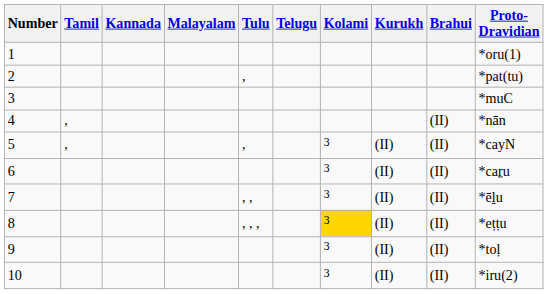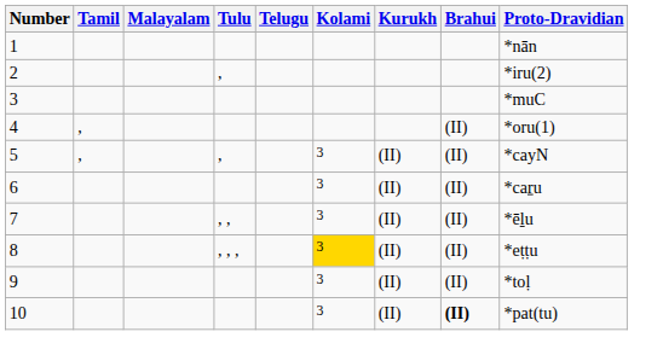 <table class="wikitable">
 <tr>
 <th>Number</th>
 <th><a href='#'>Tamil</a></th>
-<th><a href='#'>Kannada</a></th>
 <th><a href='#'>Malayalam</a></th>
 <th><a href='#'>Tulu</a></th>
 <th><a href='#'>Telugu</a></th>
 <th><a href='#'>Kolami</a></th>
 <th><a href='#'>Kurukh</a></th>
 <th><a href='#'>Brahui</a></th>
 <th><a href='#'>Proto-Dravidian</a></th>
 </tr>
 <tr>
 <td>1</td>
 <td></td>
 <td></td>
 <td></td>
 <td></td>
 <td></td>
 <td></td>
 <td></td>
-<td></td>
-<td>*oru(1)</td>
+<td>*nān</td>
 </tr>
 <tr>
 <td>2</td>
-<td></td>
 <td></td>
 <td></td>
 <td>, </td>
 <td></td>
 <td></td>
 <td></td>
 <td></td>
-<td>*pat(tu)</td>
+<td>*iru(2)</td>
 </tr>
 <tr>
 <td>3</td>
-<td></td>
 <td></td>
 <td></td>
 <td></td>
 <td></td>
 <td></td>
 <td></td>
 <td></td>
 <td>*muC</td>
 </tr>
 <tr>
 <td>4</td>
 <td>, </td>
 <td></td>
 <td></td>
 <td></td>
 <td></td>
 <td></td>
-<td></td>
 <td> (II)</td>
-<td>*nān</td>
+<td>*oru(1)</td>
 </tr>
 <tr>
 <td>5</td>
 <td>, </td>
-<td></td>
 <td></td>
 <td>, </td>
 <td></td>
 <td> <sup>3</sup></td>
 <td> (II)</td>
 <td> (II)</td>
 <td>*cayN</td>
 </tr>
 <tr>
 <td>6</td>
 <td></td>
 <td></td>
 <td></td>
 <td></td>
-<td></td>
 <td> <sup>3</sup></td>
 <td> (II)</td>
 <td> (II)</td>
 <td>*ca<u>r</u>u</td>
 </tr>
 <tr>
 <td>7</td>
-<td></td>
 <td></td>
 <td></td>
 <td>, , </td>
 <td></td>
 <td> <sup>3</sup></td>
 <td> (II)</td>
 <td> (II)</td>
 <td>*ē<u>l</u>u</td>
 </tr>
 <tr>
 <td>8</td>
-<td></td>
 <td></td>
 <td></td>
 <td>, , , </td>
 <td></td>
 <td style="background: gold;"> <sup>3</sup></td>
 <td> (II)</td>
 <td> (II)</td>
 <td>*eṭṭu</td>
 </tr>
 <tr>
 <td>9</td>
 <td></td>
 <td></td>
 <td></td>
 <td></td>
-<td></td>
 <td> <sup>3</sup></td>
 <td> (II)</td>
 <td> (II)</td>
 <td>*toḷ</td>
 </tr>
 <tr>
 <td>10</td>
 <td></td>
 <td></td>
 <td></td>
 <td></td>
-<td></td>
 <td> <sup>3</sup></td>
 <td> (II)</td>
-<td> (II)</td>
-<td>*iru(2)</td>
+<td><strong> (II)</strong></td>
+<td>*pat(tu)</td>
 </tr>
 </table>
